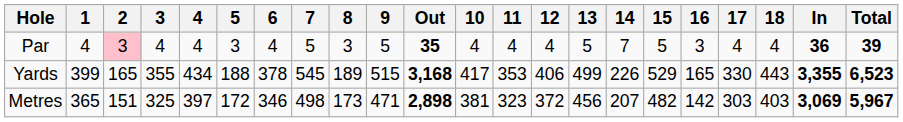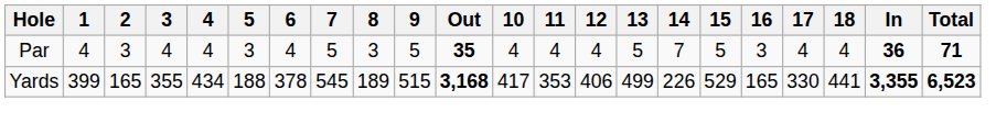 <table class="wikitable" style="text-align:center">
 <tr>
 <th align="left">Hole</th>
 <th>1</th>
 <th>2</th>
 <th>3</th>
 <th>4</th>
 <th>5</th>
 <th>6</th>
 <th>7</th>
 <th>8</th>
 <th>9</th>
 <th>Out</th>
 <th>10</th>
 <th>11</th>
 <th>12</th>
 <th>13</th>
 <th>14</th>
 <th>15</th>
 <th>16</th>
 <th>17</th>
 <th>18</th>
 <th>In</th>
 <th>Total</th>
 </tr>
 <tr>
 <td align="center">Par</td>
 <td>4</td>
-<td style="background: pink;">3</td>
+<td>3</td>
 <td>4</td>
 <td>4</td>
 <td>3</td>
 <td>4</td>
 <td>5</td>
 <td>3</td>
 <td>5</td>
 <td><strong>35</strong></td>
 <td>4</td>
 <td>4</td>
 <td>4</td>
 <td>5</td>
 <td>7</td>
 <td>5</td>
 <td>3</td>
 <td>4</td>
 <td>4</td>
 <td><strong>36</strong></td>
-<td><strong>39</strong></td>
+<td><strong>71</strong></td>
 </tr>
 <tr>
 <td align="center">Yards</td>
 <td>399</td>
 <td>165</td>
 <td>355</td>
 <td>434</td>
 <td>188</td>
 <td>378</td>
 <td>545</td>
 <td>189</td>
 <td>515</td>
 <td><strong>3,168</strong></td>
 <td>417</td>
 <td>353</td>
 <td>406</td>
 <td>499</td>
 <td>226</td>
 <td>529</td>
 <td>165</td>
 <td>330</td>
-<td>443</td>
+<td>441</td>
 <td><strong>3,355</strong></td>
 <td><strong>6,523</strong></td>
 </tr>
-<tr>
-<td align="center">Metres</td>
-<td>365</td>
-<td>151</td>
-<td>325</td>
-<td>397</td>
-<td>172</td>
-<td>346</td>
-<td>498</td>
-<td>173</td>
-<td>471</td>
-<td><strong>2,898</strong></td>
-<td>381</td>
-<td>323</td>
-<td>372</td>
-<td>456</td>
-<td>207</td>
-<td>482</td>
-<td>142</td>
-<td>303</td>
-<td>403</td>
-<td><strong>3,069</strong></td>
-<td><strong>5,967</strong></td>
-</tr>
 </table>
